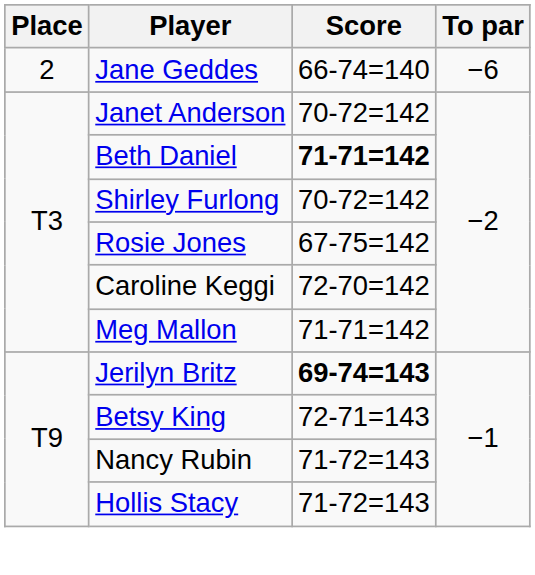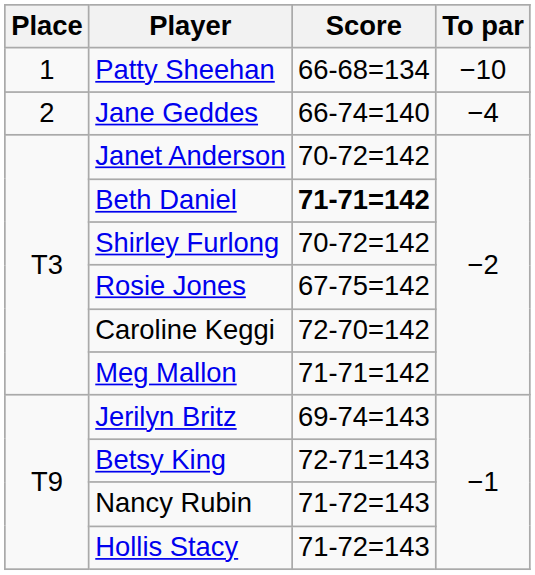 <table class="wikitable">
 <tr>
 <th>Place</th>
 <th>Player</th>
 <th>Score</th>
 <th>To par</th>
 </tr>
 <tr>
+<td align=center>1</td>
+<td> <a href='#'>Patty Sheehan</a></td>
+<td>66-68=134</td>
+<td align=center>−10</td>
+</tr>
+<tr>
 <td align=center>2</td>
 <td> <a href='#'>Jane Geddes</a></td>
 <td>66-74=140</td>
-<td align=center>−6</td>
+<td align=center>−4</td>
 </tr>
 <tr>
 <td align=center rowspan=6>T3</td>
 <td> <a href='#'>Janet Anderson</a></td>
 <td>70-72=142</td>
 <td align=center rowspan=6>−2</td>
 </tr>
 <tr>
 <td> <a href='#'>Beth Daniel</a></td>
 <td><strong>71-71=142</strong></td>
 </tr>
 <tr>
 <td> <a href='#'>Shirley Furlong</a></td>
 <td>70-72=142</td>
 </tr>
 <tr>
 <td> <a href='#'>Rosie Jones</a></td>
 <td>67-75=142</td>
 </tr>
 <tr>
 <td> Caroline Keggi</td>
 <td>72-70=142</td>
 </tr>
 <tr>
 <td> <a href='#'>Meg Mallon</a></td>
 <td>71-71=142</td>
 </tr>
 <tr>
 <td align=center rowspan=5>T9</td>
 <td> <a href='#'>Jerilyn Britz</a></td>
-<td><strong>69-74=143</strong></td>
+<td>69-74=143</td>
 <td align=center rowspan=5>−1</td>
 </tr>
 <tr>
 <td> <a href='#'>Betsy King</a></td>
 <td>72-71=143</td>
 </tr>
 <tr>
 <td> Nancy Rubin</td>
 <td>71-72=143</td>
 </tr>
 <tr>
 <td> <a href='#'>Hollis Stacy</a></td>
 <td>71-72=143</td>
 </tr>
 </table>
